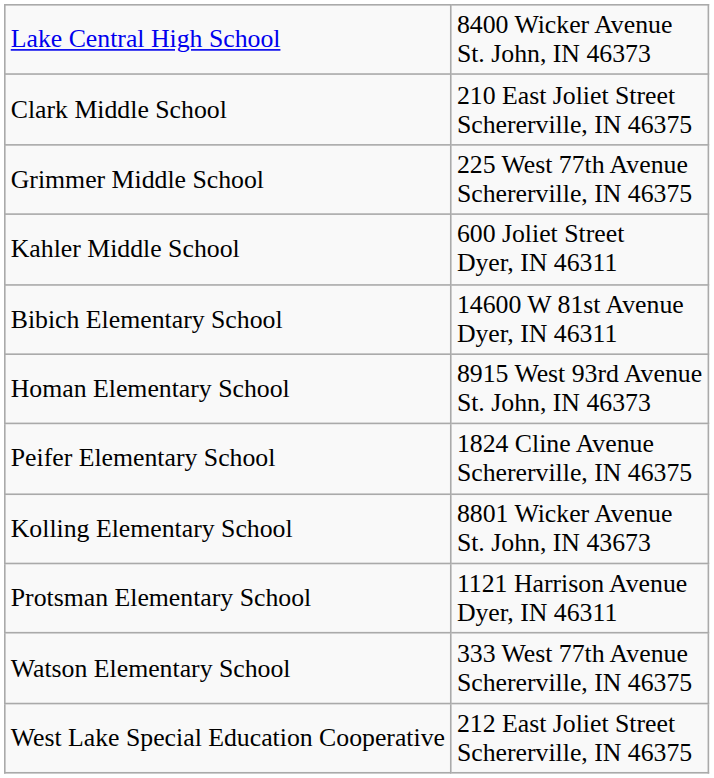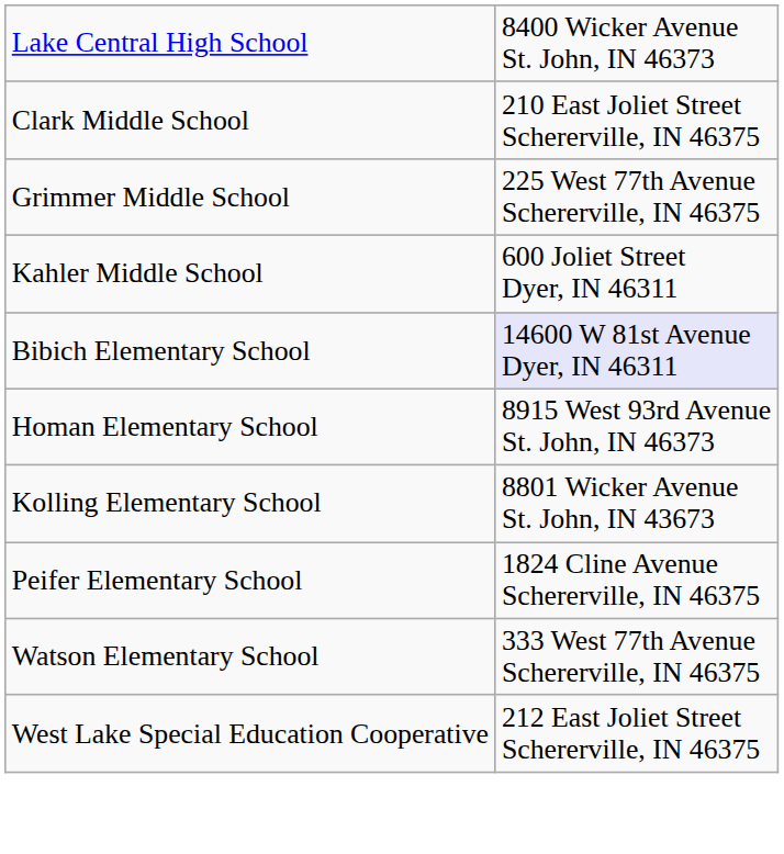 <table class="wikitable">
 <tr>
 <td><a href='#'>Lake Central High School</a></td>
 <td>8400 Wicker Avenue<br> St. John, IN 46373</td>
 </tr>
 <tr>
 <td>Clark Middle School</td>
 <td>210 East Joliet Street<br> Schererville, IN 46375</td>
 </tr>
 <tr>
 <td>Grimmer Middle School</td>
 <td>225 West 77th Avenue<br> Schererville, IN 46375</td>
 </tr>
 <tr>
 <td>Kahler Middle School</td>
 <td>600 Joliet Street<br> Dyer, IN 46311</td>
 </tr>
 <tr>
 <td>Bibich Elementary School</td>
-<td>14600 W 81st Avenue<br> Dyer, IN 46311</td>
+<td style="background: lavender;">14600 W 81st Avenue<br> Dyer, IN 46311</td>
 </tr>
 <tr>
 <td>Homan Elementary School</td>
 <td>8915 West 93rd Avenue<br> St. John, IN 46373</td>
 </tr>
 <tr>
-<td>Peifer Elementary School</td>
-<td>1824 Cline Avenue<br> Schererville, IN 46375</td>
-</tr>
-<tr>
 <td>Kolling Elementary School</td>
 <td>8801 Wicker Avenue<br> St. John, IN 43673</td>
 </tr>
 <tr>
-<td>Protsman Elementary School</td>
-<td>1121 Harrison Avenue<br> Dyer, IN 46311</td>
+<td>Peifer Elementary School</td>
+<td>1824 Cline Avenue<br> Schererville, IN 46375</td>
 </tr>
 <tr>
 <td>Watson Elementary School</td>
 <td>333 West 77th Avenue<br> Schererville, IN 46375</td>
 </tr>
 <tr>
 <td>West Lake Special Education Cooperative</td>
 <td>212 East Joliet Street<br> Schererville, IN 46375</td>
 </tr>
 </table>
